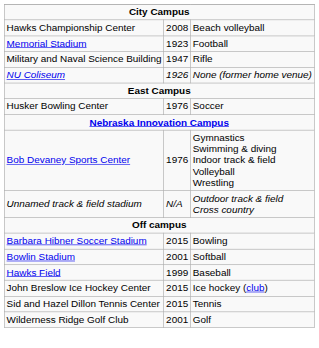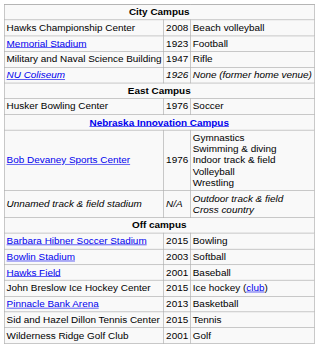 <table class=wikitable>
 <tr>
 </tr>
 <tr>
 <td colspan=3 style="text-align:center"><strong>City Campus</strong></td>
 </tr>
 <tr>
 <td>Hawks Championship Center</td>
 <td>2008</td>
 <td>Beach volleyball</td>
 </tr>
 <tr>
 <td><a href='#'>Memorial Stadium</a></td>
 <td>1923</td>
 <td>Football</td>
 </tr>
 <tr>
 <td>Military and Naval Science Building</td>
 <td>1947</td>
 <td>Rifle</td>
 </tr>
 <tr>
 <td><em><a href='#'>NU Coliseum</a></em></td>
 <td><em>1926</em></td>
 <td><em>None (former home venue)</em></td>
 </tr>
 <tr>
 <td colspan=3 style="text-align:center"><strong>East Campus</strong></td>
 </tr>
 <tr>
 <td>Husker Bowling Center</td>
 <td>1976</td>
 <td>Soccer</td>
 </tr>
 <tr>
 <td colspan="3" style="text-align:center"><strong><a href='#'>Nebraska Innovation Campus</a></strong></td>
 </tr>
 <tr>
 <td><a href='#'>Bob Devaney Sports Center</a></td>
 <td>1976</td>
 <td>Gymnastics <br> Swimming & diving <br> Indoor track & field <br> Volleyball <br> Wrestling</td>
 </tr>
 <tr>
 <td><em>Unnamed track & field stadium</em></td>
 <td><em>N/A</em></td>
 <td><em>Outdoor track & field <br> Cross country</em></td>
 </tr>
 <tr>
 <td colspan=3 style="text-align:center"><strong>Off campus</strong></td>
 </tr>
 <tr>
 <td><a href='#'>Barbara Hibner Soccer Stadium</a></td>
 <td>2015</td>
 <td>Bowling</td>
 </tr>
 <tr>
 <td><a href='#'>Bowlin Stadium</a></td>
-<td>2001</td>
+<td>2003</td>
 <td>Softball</td>
 </tr>
 <tr>
 <td><a href='#'>Hawks Field</a></td>
-<td>1999</td>
+<td>2001</td>
 <td>Baseball</td>
 </tr>
 <tr>
 <td>John Breslow Ice Hockey Center</td>
 <td>2015</td>
 <td>Ice hockey (<a href='#'>club</a>)</td>
+</tr>
+<tr>
+<td><a href='#'>Pinnacle Bank Arena</a></td>
+<td>2013</td>
+<td>Basketball</td>
 </tr>
 <tr>
 <td>Sid and Hazel Dillon Tennis Center</td>
 <td>2015</td>
 <td>Tennis</td>
 </tr>
 <tr>
 <td>Wilderness Ridge Golf Club</td>
 <td>2001</td>
 <td>Golf</td>
 </tr>
 </table>
